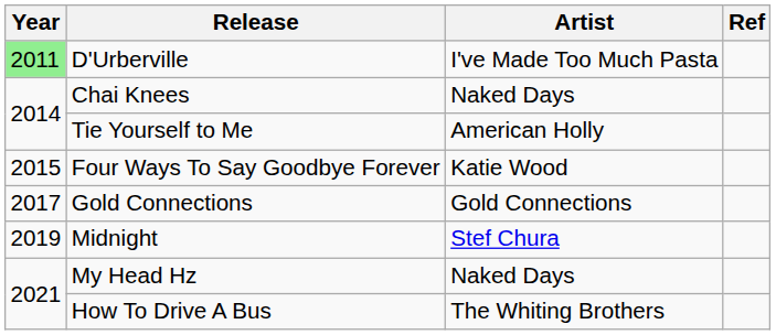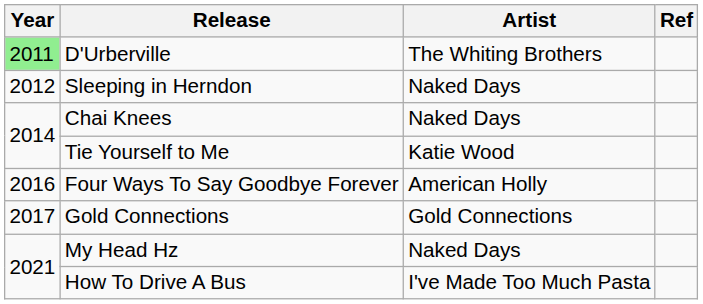 <table class="wikitable">
 <tr>
 <th>Year</th>
 <th>Release</th>
 <th>Artist</th>
 <th>Ref</th>
 </tr>
 <tr>
 <td style="background: lightgreen;">2011</td>
 <td>D'Urberville</td>
-<td>I've Made Too Much Pasta</td>
+<td>The Whiting Brothers</td>
+<td></td>
+</tr>
+<tr>
+<td>2012</td>
+<td>Sleeping in Herndon</td>
+<td>Naked Days</td>
 <td></td>
 </tr>
 <tr>
 <td rowspan="2">2014</td>
 <td>Chai Knees</td>
 <td>Naked Days</td>
 <td></td>
 </tr>
 <tr>
 <td>Tie Yourself to Me</td>
-<td>American Holly</td>
+<td>Katie Wood</td>
 <td></td>
 </tr>
 <tr>
-<td>2015</td>
+<td>2016</td>
 <td>Four Ways To Say Goodbye Forever</td>
-<td>Katie Wood</td>
+<td>American Holly</td>
 <td></td>
 </tr>
 <tr>
 <td>2017</td>
 <td>Gold Connections</td>
 <td>Gold Connections</td>
-<td></td>
-</tr>
-<tr>
-<td>2019</td>
-<td>Midnight</td>
-<td><a href='#'>Stef Chura</a></td>
 <td></td>
 </tr>
 <tr>
 <td rowspan="2">2021</td>
 <td>My Head Hz</td>
 <td>Naked Days</td>
 <td></td>
 </tr>
 <tr>
 <td>How To Drive A Bus</td>
-<td>The Whiting Brothers</td>
+<td>I've Made Too Much Pasta</td>
 <td></td>
 </tr>
 </table>
